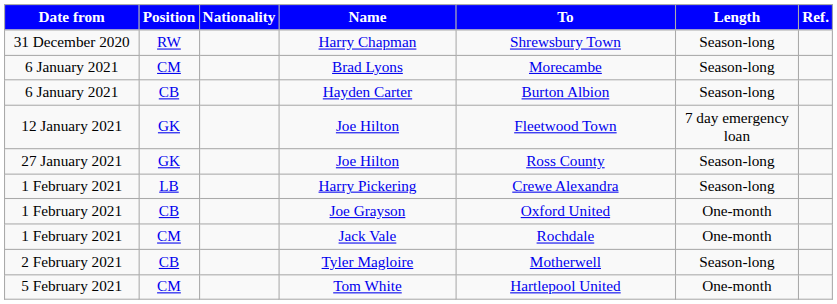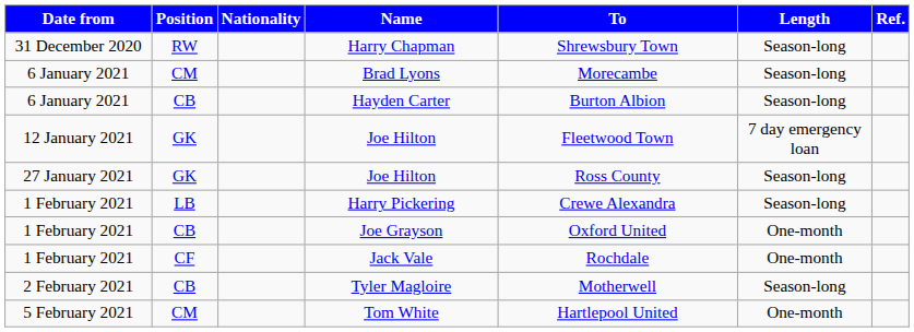 <table class="wikitable"  style="text-align:center; font-size:90%; ">
 <tr>
 <th style="background:#0000FF; color:white; width:120px;">Date from</th>
 <th style="background:#0000FF; color:white; width:50px;">Position</th>
 <th style="background:#0000FF; color:white; width:50px;">Nationality</th>
 <th style="background:#0000FF; color:white; width:160px;">Name</th>
 <th style="background:#0000FF; color:white; width:200px;">To</th>
 <th style="background:#0000FF; color:white; width:110px;">Length</th>
 <th style="background:#0000FF; color:white; width:25px;">Ref.</th>
 </tr>
 <tr>
 <td>31 December 2020</td>
 <td><a href='#'>RW</a></td>
 <td></td>
 <td><a href='#'>Harry Chapman</a></td>
 <td> <a href='#'>Shrewsbury Town</a></td>
 <td>Season-long</td>
 <td></td>
 </tr>
 <tr>
 <td>6 January 2021</td>
 <td><a href='#'>CM</a></td>
 <td></td>
 <td><a href='#'>Brad Lyons</a></td>
 <td> <a href='#'>Morecambe</a></td>
 <td>Season-long</td>
 <td></td>
 </tr>
 <tr>
 <td>6 January 2021</td>
 <td><a href='#'>CB</a></td>
 <td></td>
 <td><a href='#'>Hayden Carter</a></td>
 <td> <a href='#'>Burton Albion</a></td>
 <td>Season-long</td>
 <td></td>
 </tr>
 <tr>
 <td>12 January 2021</td>
 <td><a href='#'>GK</a></td>
 <td></td>
 <td><a href='#'>Joe Hilton</a></td>
 <td> <a href='#'>Fleetwood Town</a></td>
 <td>7 day emergency loan</td>
 <td></td>
 </tr>
 <tr>
 <td>27 January 2021</td>
 <td><a href='#'>GK</a></td>
 <td></td>
 <td><a href='#'>Joe Hilton</a></td>
 <td> <a href='#'>Ross County</a></td>
 <td>Season-long</td>
 <td></td>
 </tr>
 <tr>
 <td>1 February 2021</td>
 <td><a href='#'>LB</a></td>
 <td></td>
 <td><a href='#'>Harry Pickering</a></td>
 <td> <a href='#'>Crewe Alexandra</a></td>
 <td>Season-long</td>
 <td></td>
 </tr>
 <tr>
 <td>1 February 2021</td>
 <td><a href='#'>CB</a></td>
 <td></td>
 <td><a href='#'>Joe Grayson</a></td>
 <td> <a href='#'>Oxford United</a></td>
 <td>One-month</td>
 <td></td>
 </tr>
 <tr>
 <td>1 February 2021</td>
-<td><a href='#'>CM</a></td>
+<td><a href='#'>CF</a></td>
 <td></td>
 <td><a href='#'>Jack Vale</a></td>
 <td> <a href='#'>Rochdale</a></td>
 <td>One-month</td>
 <td></td>
 </tr>
 <tr>
 <td>2 February 2021</td>
 <td><a href='#'>CB</a></td>
 <td></td>
 <td><a href='#'>Tyler Magloire</a></td>
 <td> <a href='#'>Motherwell</a></td>
 <td>Season-long</td>
 <td></td>
 </tr>
 <tr>
 <td>5 February 2021</td>
 <td><a href='#'>CM</a></td>
 <td></td>
 <td><a href='#'>Tom White</a></td>
 <td> <a href='#'>Hartlepool United</a></td>
 <td>One-month</td>
 <td></td>
 </tr>
 </table>
